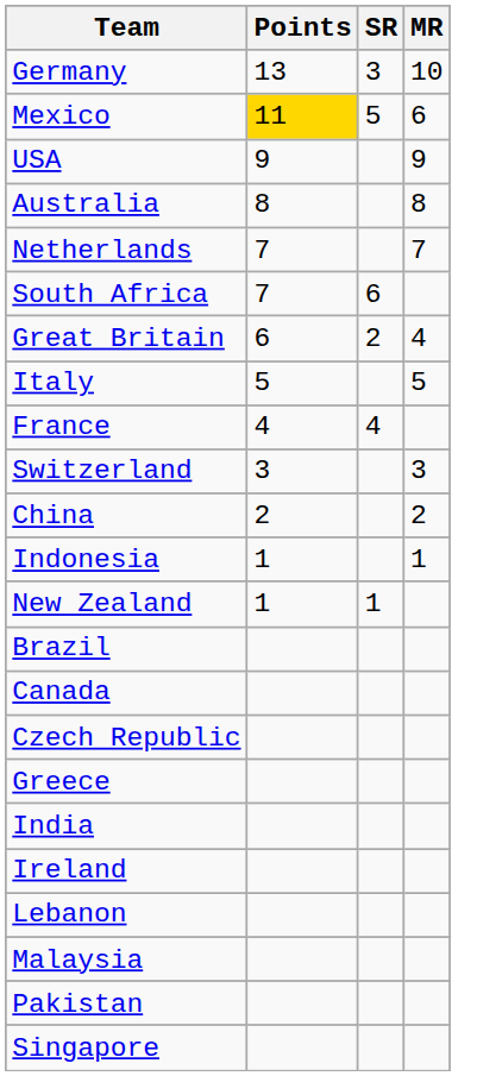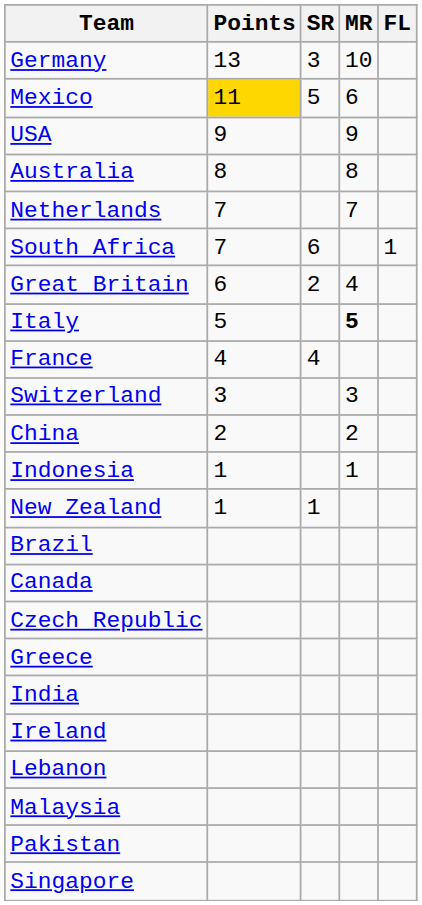 <table class="wikitable">
 <tr>
 <th>Team</th>
 <th>Points</th>
 <th>SR</th>
 <th>MR</th>
+<th>FL</th>
 </tr>
 <tr>
 <td> <a href='#'>Germany</a></td>
 <td>13</td>
 <td>3</td>
 <td>10</td>
+<td></td>
 </tr>
 <tr>
 <td> <a href='#'>Mexico</a></td>
 <td style="background: gold;">11</td>
 <td>5</td>
 <td>6</td>
+<td></td>
 </tr>
 <tr>
 <td> <a href='#'>USA</a></td>
 <td>9</td>
 <td></td>
 <td>9</td>
+<td></td>
 </tr>
 <tr>
 <td> <a href='#'>Australia</a></td>
 <td>8</td>
 <td></td>
 <td>8</td>
+<td></td>
 </tr>
 <tr>
 <td> <a href='#'>Netherlands</a></td>
 <td>7</td>
 <td></td>
 <td>7</td>
+<td></td>
 </tr>
 <tr>
 <td> <a href='#'>South Africa</a></td>
 <td>7</td>
 <td>6</td>
 <td></td>
+<td>1</td>
 </tr>
 <tr>
 <td> <a href='#'>Great Britain</a></td>
 <td>6</td>
 <td>2</td>
 <td>4</td>
+<td></td>
 </tr>
 <tr>
 <td> <a href='#'>Italy</a></td>
 <td>5</td>
 <td></td>
-<td>5</td>
+<td><strong>5</strong></td>
+<td></td>
 </tr>
 <tr>
 <td> <a href='#'>France</a></td>
 <td>4</td>
 <td>4</td>
+<td></td>
 <td></td>
 </tr>
 <tr>
 <td> <a href='#'>Switzerland</a></td>
 <td>3</td>
 <td></td>
 <td>3</td>
+<td></td>
 </tr>
 <tr>
 <td> <a href='#'>China</a></td>
 <td>2</td>
 <td></td>
 <td>2</td>
+<td></td>
 </tr>
 <tr>
 <td> <a href='#'>Indonesia</a></td>
 <td>1</td>
 <td></td>
 <td>1</td>
+<td></td>
 </tr>
 <tr>
 <td> <a href='#'>New Zealand</a></td>
 <td>1</td>
 <td>1</td>
 <td></td>
+<td></td>
 </tr>
 <tr>
 <td> <a href='#'>Brazil</a></td>
+<td></td>
 <td></td>
 <td></td>
 <td></td>
 </tr>
 <tr>
 <td> <a href='#'>Canada</a></td>
 <td></td>
 <td></td>
 <td></td>
+<td></td>
 </tr>
 <tr>
 <td> <a href='#'>Czech Republic</a></td>
+<td></td>
 <td></td>
 <td></td>
 <td></td>
 </tr>
 <tr>
 <td> <a href='#'>Greece</a></td>
 <td></td>
 <td></td>
 <td></td>
+<td></td>
 </tr>
 <tr>
 <td> <a href='#'>India</a></td>
+<td></td>
 <td></td>
 <td></td>
 <td></td>
 </tr>
 <tr>
 <td> <a href='#'>Ireland</a></td>
 <td></td>
 <td></td>
 <td></td>
+<td></td>
 </tr>
 <tr>
 <td> <a href='#'>Lebanon</a></td>
+<td></td>
 <td></td>
 <td></td>
 <td></td>
 </tr>
 <tr>
 <td> <a href='#'>Malaysia</a></td>
 <td></td>
 <td></td>
 <td></td>
+<td></td>
 </tr>
 <tr>
 <td> <a href='#'>Pakistan</a></td>
+<td></td>
 <td></td>
 <td></td>
 <td></td>
 </tr>
 <tr>
 <td> <a href='#'>Singapore</a></td>
 <td></td>
 <td></td>
 <td></td>
+<td></td>
 </tr>
 </table>
